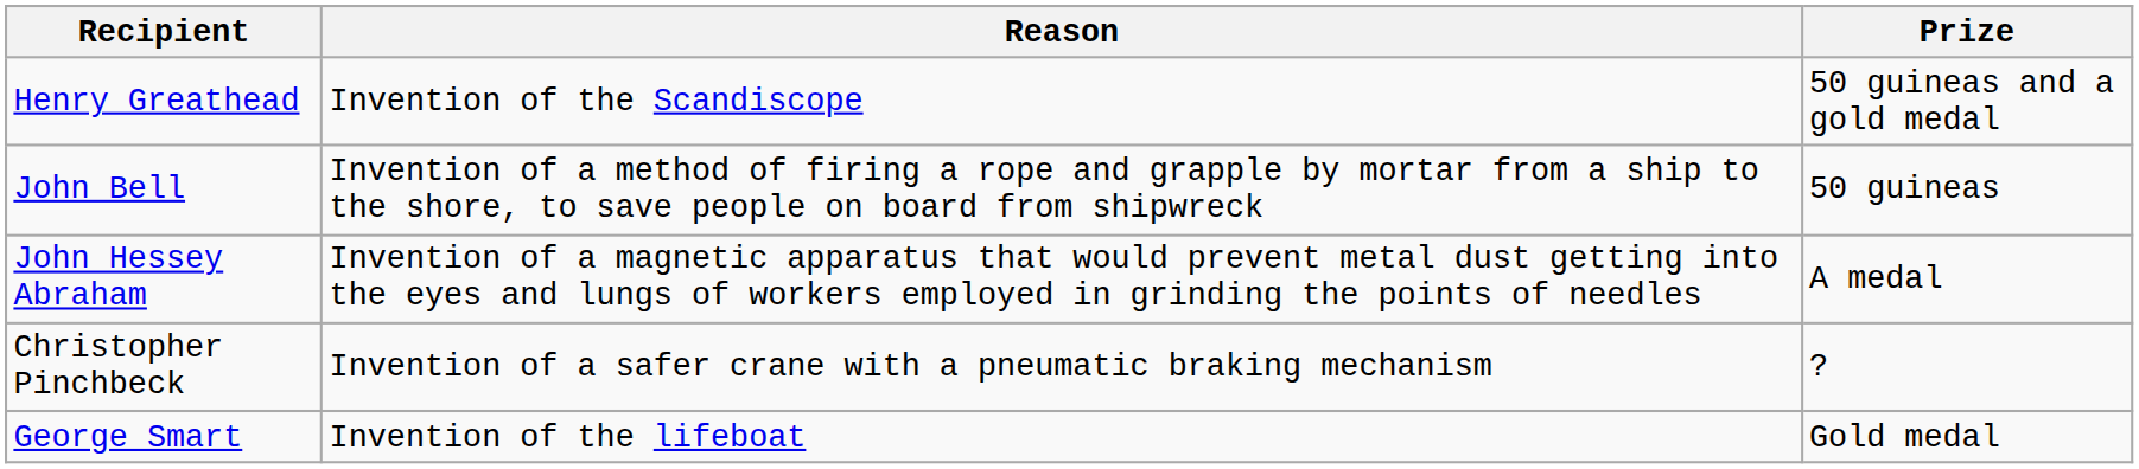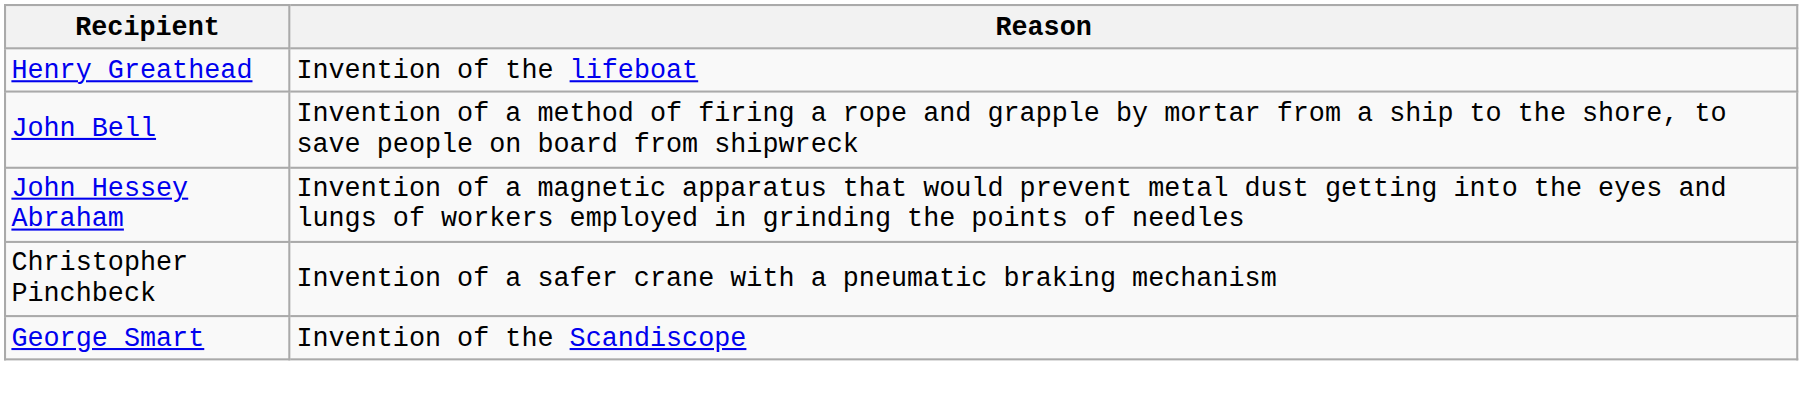 <table class="wikitable">
 <tr>
 <th>Recipient</th>
 <th>Reason</th>
-<th>Prize</th>
 </tr>
 <tr>
 <td><a href='#'>Henry Greathead</a></td>
-<td>Invention of the <a href='#'>Scandiscope</a></td>
-<td>50 guineas and a gold medal</td>
+<td>Invention of the <a href='#'>lifeboat</a></td>
 </tr>
 <tr>
 <td><a href='#'>John Bell</a></td>
 <td>Invention of a method of firing a rope and grapple by mortar from a ship to the shore, to save people on board from shipwreck</td>
-<td>50 guineas</td>
 </tr>
 <tr>
 <td><a href='#'>John Hessey Abraham</a></td>
 <td>Invention of a magnetic apparatus that would prevent metal dust getting into the eyes and lungs of workers employed in grinding the points of needles</td>
-<td>A medal</td>
 </tr>
 <tr>
 <td>Christopher Pinchbeck</td>
 <td>Invention of a safer crane with a pneumatic braking mechanism</td>
-<td>?</td>
 </tr>
 <tr>
 <td><a href='#'>George Smart</a></td>
-<td>Invention of the <a href='#'>lifeboat</a></td>
-<td>Gold medal</td>
+<td>Invention of the <a href='#'>Scandiscope</a></td>
 </tr>
 </table>
